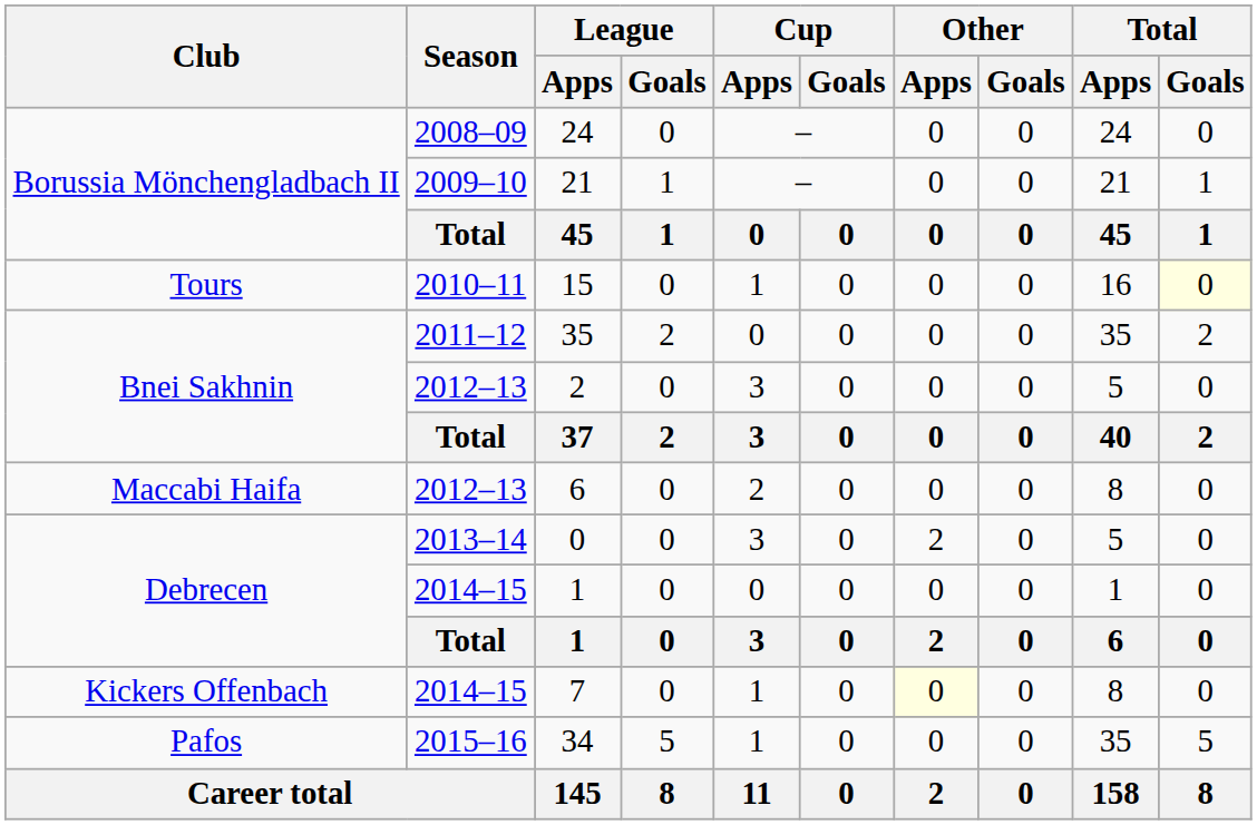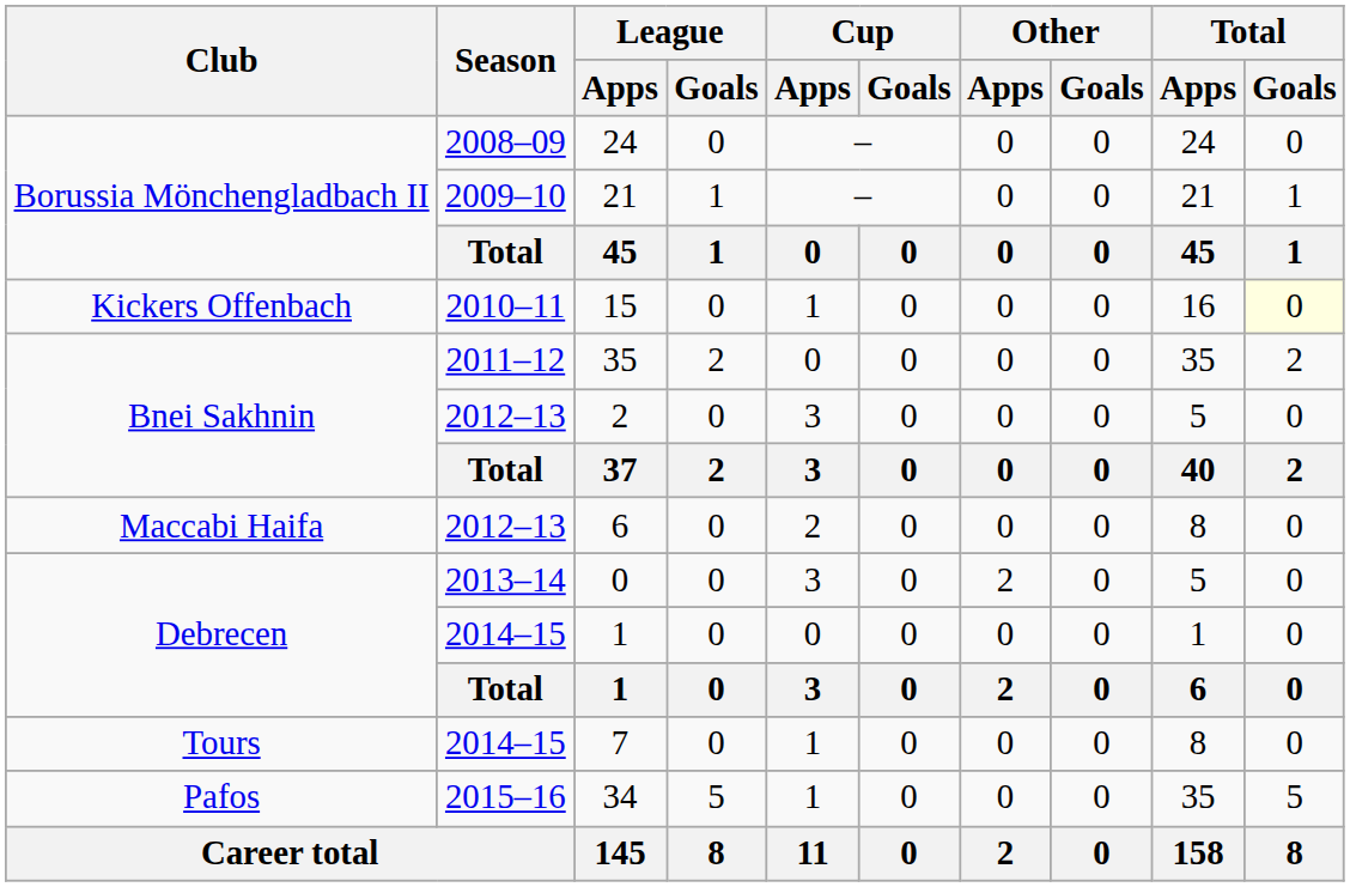 <table class="wikitable" style="text-align:center">
 <tr>
 <th rowspan="2">Club</th>
 <th rowspan="2">Season</th>
 <th colspan="2">League</th>
 <th colspan="2">Cup</th>
 <th colspan="2">Other</th>
 <th colspan="2">Total</th>
 </tr>
 <tr>
 <th>Apps</th>
 <th>Goals</th>
 <th>Apps</th>
 <th>Goals</th>
 <th>Apps</th>
 <th>Goals</th>
 <th>Apps</th>
 <th>Goals</th>
 </tr>
 <tr>
 <td rowspan="3"><a href='#'>Borussia Mönchengladbach II</a></td>
 <td><a href='#'>2008–09</a></td>
 <td>24</td>
 <td>0</td>
 <td colspan="2">–</td>
 <td>0</td>
 <td>0</td>
 <td>24</td>
 <td>0</td>
 </tr>
 <tr>
 <td><a href='#'>2009–10</a></td>
 <td>21</td>
 <td>1</td>
 <td colspan="2">–</td>
 <td>0</td>
 <td>0</td>
 <td>21</td>
 <td>1</td>
 </tr>
 <tr>
 <th>Total</th>
 <th>45</th>
 <th>1</th>
 <th>0</th>
 <th>0</th>
 <th>0</th>
 <th>0</th>
 <th>45</th>
 <th>1</th>
 </tr>
 <tr>
-<td><a href='#'>Tours</a></td>
+<td><a href='#'>Kickers Offenbach</a></td>
 <td><a href='#'>2010–11</a></td>
 <td>15</td>
 <td>0</td>
 <td>1</td>
 <td>0</td>
 <td>0</td>
 <td>0</td>
 <td>16</td>
 <td style="background: lightyellow;">0</td>
 </tr>
 <tr>
 <td rowspan="3"><a href='#'>Bnei Sakhnin</a></td>
 <td><a href='#'>2011–12</a></td>
 <td>35</td>
 <td>2</td>
 <td>0</td>
 <td>0</td>
 <td>0</td>
 <td>0</td>
 <td>35</td>
 <td>2</td>
 </tr>
 <tr>
 <td><a href='#'>2012–13</a></td>
 <td>2</td>
 <td>0</td>
 <td>3</td>
 <td>0</td>
 <td>0</td>
 <td>0</td>
 <td>5</td>
 <td>0</td>
 </tr>
 <tr>
 <th>Total</th>
 <th>37</th>
 <th>2</th>
 <th>3</th>
 <th>0</th>
 <th>0</th>
 <th>0</th>
 <th>40</th>
 <th>2</th>
 </tr>
 <tr>
 <td><a href='#'>Maccabi Haifa</a></td>
 <td><a href='#'>2012–13</a></td>
 <td>6</td>
 <td>0</td>
 <td>2</td>
 <td>0</td>
 <td>0</td>
 <td>0</td>
 <td>8</td>
 <td>0</td>
 </tr>
 <tr>
 <td rowspan="3"><a href='#'>Debrecen</a></td>
 <td><a href='#'>2013–14</a></td>
 <td>0</td>
 <td>0</td>
 <td>3</td>
 <td>0</td>
 <td>2</td>
 <td>0</td>
 <td>5</td>
 <td>0</td>
 </tr>
 <tr>
 <td><a href='#'>2014–15</a></td>
 <td>1</td>
 <td>0</td>
 <td>0</td>
 <td>0</td>
 <td>0</td>
 <td>0</td>
 <td>1</td>
 <td>0</td>
 </tr>
 <tr>
 <th>Total</th>
 <th>1</th>
 <th>0</th>
 <th>3</th>
 <th>0</th>
 <th>2</th>
 <th>0</th>
 <th>6</th>
 <th>0</th>
 </tr>
 <tr>
-<td><a href='#'>Kickers Offenbach</a></td>
+<td><a href='#'>Tours</a></td>
 <td><a href='#'>2014–15</a></td>
 <td>7</td>
 <td>0</td>
 <td>1</td>
 <td>0</td>
-<td style="background: lightyellow;">0</td>
+<td>0</td>
 <td>0</td>
 <td>8</td>
 <td>0</td>
 </tr>
 <tr>
 <td><a href='#'>Pafos</a></td>
 <td><a href='#'>2015–16</a></td>
 <td>34</td>
 <td>5</td>
 <td>1</td>
 <td>0</td>
 <td>0</td>
 <td>0</td>
 <td>35</td>
 <td>5</td>
 </tr>
 <tr>
 <th colspan="2">Career total</th>
 <th>145</th>
 <th>8</th>
 <th>11</th>
 <th>0</th>
 <th>2</th>
 <th>0</th>
 <th>158</th>
 <th>8</th>
 </tr>
 </table>
